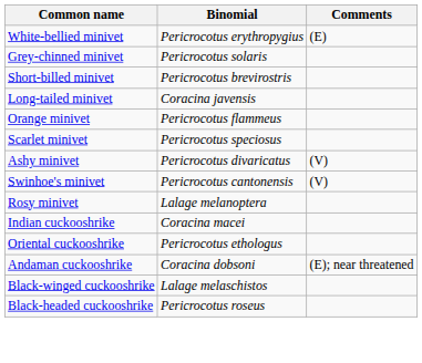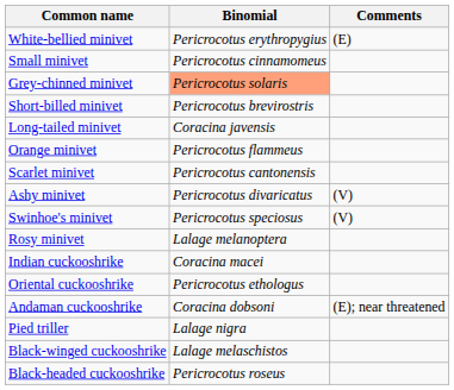 <table class="wikitable">
 <tr>
 <th>Common name</th>
 <th>Binomial</th>
 <th>Comments</th>
 </tr>
 <tr>
 <td><a href='#'>White-bellied minivet</a></td>
 <td><em>Pericrocotus erythropygius</em></td>
 <td>(E)</td>
 </tr>
 <tr>
+<td><a href='#'>Small minivet</a></td>
+<td><em>Pericrocotus cinnamomeus</em></td>
+<td></td>
+</tr>
+<tr>
 <td><a href='#'>Grey-chinned minivet</a></td>
-<td><em>Pericrocotus solaris</em></td>
+<td style="background: lightsalmon;"><em>Pericrocotus solaris</em></td>
 <td></td>
 </tr>
 <tr>
 <td><a href='#'>Short-billed minivet</a></td>
 <td><em>Pericrocotus brevirostris</em></td>
 <td></td>
 </tr>
 <tr>
 <td><a href='#'>Long-tailed minivet</a></td>
 <td><em>Coracina javensis</em></td>
 <td></td>
 </tr>
 <tr>
 <td><a href='#'>Orange minivet</a></td>
 <td><em>Pericrocotus flammeus</em></td>
 <td></td>
 </tr>
 <tr>
 <td><a href='#'>Scarlet minivet</a></td>
-<td><em>Pericrocotus speciosus</em></td>
+<td><em>Pericrocotus cantonensis</em></td>
 <td></td>
 </tr>
 <tr>
 <td><a href='#'>Ashy minivet</a></td>
 <td><em>Pericrocotus divaricatus</em></td>
 <td>(V)</td>
 </tr>
 <tr>
 <td><a href='#'>Swinhoe's minivet</a></td>
-<td><em>Pericrocotus cantonensis</em></td>
+<td><em>Pericrocotus speciosus</em></td>
 <td>(V)</td>
 </tr>
 <tr>
 <td><a href='#'>Rosy minivet</a></td>
 <td><em>Lalage melanoptera</em></td>
 <td></td>
 </tr>
 <tr>
 <td><a href='#'>Indian cuckooshrike</a></td>
 <td><em>Coracina macei</em></td>
 <td></td>
 </tr>
 <tr>
 <td><a href='#'>Oriental cuckooshrike</a></td>
 <td><em>Pericrocotus ethologus</em></td>
 <td></td>
 </tr>
 <tr>
 <td><a href='#'>Andaman cuckooshrike</a></td>
 <td><em>Coracina dobsoni</em></td>
 <td>(E); near threatened</td>
 </tr>
 <tr>
+<td><a href='#'>Pied triller</a></td>
+<td><em>Lalage nigra</em></td>
+<td></td>
+</tr>
+<tr>
 <td><a href='#'>Black-winged cuckooshrike</a></td>
 <td><em>Lalage melaschistos</em></td>
 <td></td>
 </tr>
 <tr>
 <td><a href='#'>Black-headed cuckooshrike</a></td>
 <td><em>Pericrocotus roseus</em></td>
 <td></td>
 </tr>
 </table>
